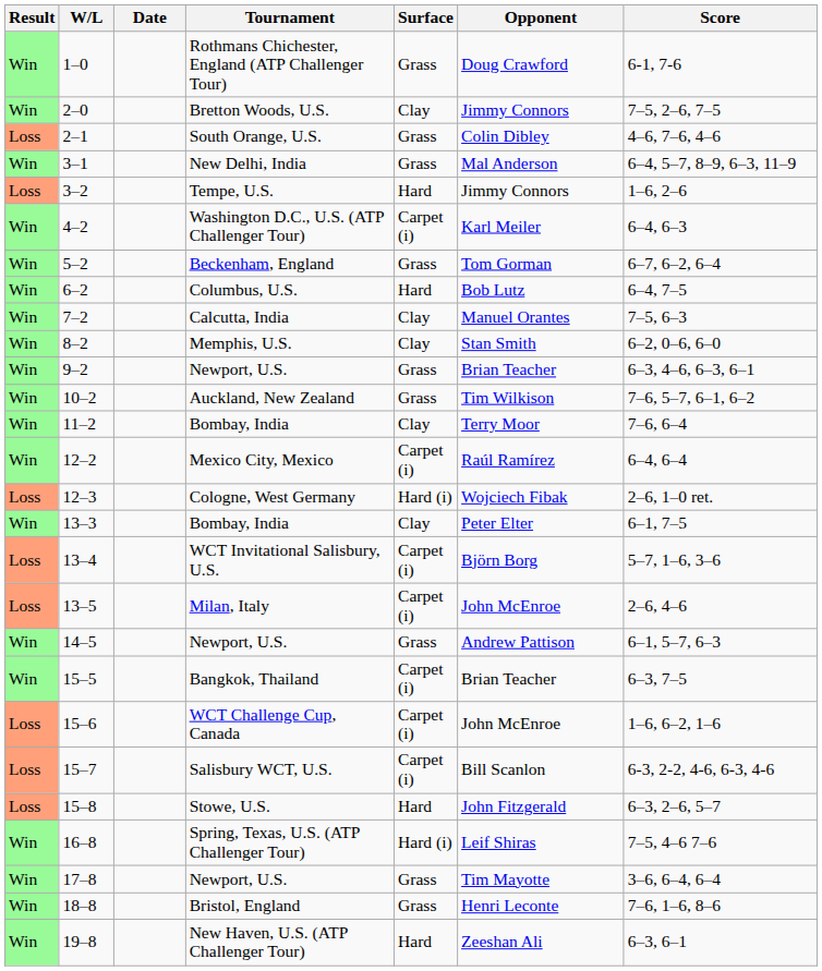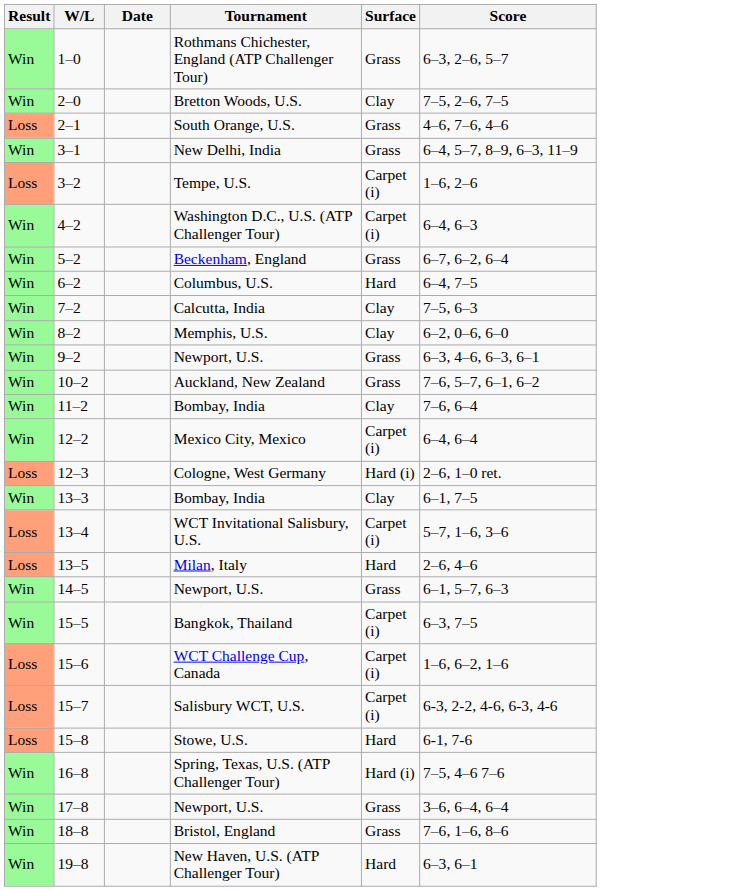 <table class="sortable wikitable">
 <tr style="background:#eeeeee;">
 <th style="width:40px">Result</th>
 <th style="width:45px" class="unsortable">W/L</th>
 <th style="width:60px">Date</th>
 <th style="width:190px">Tournament</th>
 <th style="width:50px">Surface</th>
-<th style="width:150px">Opponent</th>
 <th style="width:175px" class="unsortable">Score</th>
 </tr>
 <tr>
 <td style="background:#98fb98;">Win</td>
 <td>1–0</td>
 <td></td>
 <td>Rothmans Chichester, England (ATP Challenger Tour)</td>
 <td>Grass</td>
-<td> <a href='#'>Doug Crawford</a></td>
-<td>6-1, 7-6</td>
+<td>6–3, 2–6, 5–7</td>
 </tr>
 <tr>
 <td style="background:#98fb98;">Win</td>
 <td>2–0</td>
 <td></td>
 <td>Bretton Woods, U.S.</td>
 <td>Clay</td>
-<td> <a href='#'>Jimmy Connors</a></td>
 <td>7–5, 2–6, 7–5</td>
 </tr>
 <tr>
 <td style="background:#ffa07a;">Loss</td>
 <td>2–1</td>
 <td></td>
 <td>South Orange, U.S.</td>
 <td>Grass</td>
-<td> <a href='#'>Colin Dibley</a></td>
 <td>4–6, 7–6, 4–6</td>
 </tr>
 <tr>
 <td style="background:#98fb98;">Win</td>
 <td>3–1</td>
 <td></td>
 <td>New Delhi, India</td>
 <td>Grass</td>
-<td> <a href='#'>Mal Anderson</a></td>
 <td>6–4, 5–7, 8–9, 6–3, 11–9</td>
 </tr>
 <tr>
 <td style="background:#ffa07a;">Loss</td>
 <td>3–2</td>
 <td></td>
 <td>Tempe, U.S.</td>
-<td>Hard</td>
-<td> Jimmy Connors</td>
+<td>Carpet (i)</td>
 <td>1–6, 2–6</td>
 </tr>
 <tr>
 <td style="background:#98fb98;">Win</td>
 <td>4–2</td>
 <td></td>
 <td>Washington D.C., U.S. (ATP Challenger Tour)</td>
 <td>Carpet (i)</td>
-<td> <a href='#'>Karl Meiler</a></td>
 <td>6–4, 6–3</td>
 </tr>
 <tr>
 <td style="background:#98fb98;">Win</td>
 <td>5–2</td>
 <td></td>
 <td><a href='#'>Beckenham</a>, England</td>
 <td>Grass</td>
-<td> <a href='#'>Tom Gorman</a></td>
 <td>6–7, 6–2, 6–4</td>
 </tr>
 <tr>
 <td style="background:#98fb98;">Win</td>
 <td>6–2</td>
 <td></td>
 <td>Columbus, U.S.</td>
 <td>Hard</td>
-<td> <a href='#'>Bob Lutz</a></td>
 <td>6–4, 7–5</td>
 </tr>
 <tr>
 <td style="background:#98fb98;">Win</td>
 <td>7–2</td>
 <td></td>
 <td>Calcutta, India</td>
 <td>Clay</td>
-<td> <a href='#'>Manuel Orantes</a></td>
 <td>7–5, 6–3</td>
 </tr>
 <tr>
 <td style="background:#98fb98;">Win</td>
 <td>8–2</td>
 <td></td>
 <td>Memphis, U.S.</td>
 <td>Clay</td>
-<td> <a href='#'>Stan Smith</a></td>
 <td>6–2, 0–6, 6–0</td>
 </tr>
 <tr>
 <td style="background:#98fb98;">Win</td>
 <td>9–2</td>
 <td></td>
 <td>Newport, U.S.</td>
 <td>Grass</td>
-<td> <a href='#'>Brian Teacher</a></td>
 <td>6–3, 4–6, 6–3, 6–1</td>
 </tr>
 <tr>
 <td style="background:#98fb98;">Win</td>
 <td>10–2</td>
 <td></td>
 <td>Auckland, New Zealand</td>
 <td>Grass</td>
-<td> <a href='#'>Tim Wilkison</a></td>
 <td>7–6, 5–7, 6–1, 6–2</td>
 </tr>
 <tr>
 <td style="background:#98fb98;">Win</td>
 <td>11–2</td>
 <td></td>
 <td>Bombay, India</td>
 <td>Clay</td>
-<td> <a href='#'>Terry Moor</a></td>
 <td>7–6, 6–4</td>
 </tr>
 <tr>
 <td style="background:#98fb98;">Win</td>
 <td>12–2</td>
 <td></td>
 <td>Mexico City, Mexico</td>
 <td>Carpet (i)</td>
-<td> <a href='#'>Raúl Ramírez</a></td>
 <td>6–4, 6–4</td>
 </tr>
 <tr>
 <td style="background:#ffa07a;">Loss</td>
 <td>12–3</td>
 <td></td>
 <td>Cologne, West Germany</td>
 <td>Hard (i)</td>
-<td> <a href='#'>Wojciech Fibak</a></td>
 <td>2–6, 1–0 ret.</td>
 </tr>
 <tr>
 <td style="background:#98fb98;">Win</td>
 <td>13–3</td>
 <td></td>
 <td>Bombay, India</td>
 <td>Clay</td>
-<td> <a href='#'>Peter Elter</a></td>
 <td>6–1, 7–5</td>
 </tr>
 <tr>
 <td style="background:#ffa07a;">Loss</td>
 <td>13–4</td>
 <td></td>
 <td>WCT Invitational Salisbury, U.S.</td>
 <td>Carpet (i)</td>
-<td> <a href='#'>Björn Borg</a></td>
 <td>5–7, 1–6, 3–6</td>
 </tr>
 <tr>
 <td style="background:#ffa07a;">Loss</td>
 <td>13–5</td>
 <td></td>
 <td><a href='#'>Milan</a>, Italy</td>
-<td>Carpet (i)</td>
-<td> <a href='#'>John McEnroe</a></td>
+<td>Hard</td>
 <td>2–6, 4–6</td>
 </tr>
 <tr>
 <td style="background:#98fb98;">Win</td>
 <td>14–5</td>
 <td></td>
 <td>Newport, U.S.</td>
 <td>Grass</td>
-<td> <a href='#'>Andrew Pattison</a></td>
 <td>6–1, 5–7, 6–3</td>
 </tr>
 <tr>
 <td style="background:#98fb98;">Win</td>
 <td>15–5</td>
 <td></td>
 <td>Bangkok, Thailand</td>
 <td>Carpet (i)</td>
-<td> Brian Teacher</td>
 <td>6–3, 7–5</td>
 </tr>
 <tr>
 <td style="background:#ffa07a;">Loss</td>
 <td>15–6</td>
 <td></td>
 <td><a href='#'>WCT Challenge Cup</a>, Canada</td>
 <td>Carpet (i)</td>
-<td> John McEnroe</td>
 <td>1–6, 6–2, 1–6</td>
 </tr>
 <tr>
 <td style="background:#ffa07a;">Loss</td>
 <td>15–7</td>
 <td></td>
 <td>Salisbury WCT, U.S.</td>
 <td>Carpet (i)</td>
-<td> Bill Scanlon</td>
 <td>6-3, 2-2, 4-6, 6-3, 4-6</td>
 </tr>
 <tr>
 <td style="background:#ffa07a;">Loss</td>
 <td>15–8</td>
 <td></td>
 <td>Stowe, U.S.</td>
 <td>Hard</td>
-<td> <a href='#'>John Fitzgerald</a></td>
-<td>6–3, 2–6, 5–7</td>
+<td>6-1, 7-6</td>
 </tr>
 <tr>
 <td style="background:#98fb98;">Win</td>
 <td>16–8</td>
 <td></td>
 <td>Spring, Texas, U.S. (ATP Challenger Tour)</td>
 <td>Hard (i)</td>
-<td> <a href='#'>Leif Shiras</a></td>
 <td>7–5, 4–6 7–6</td>
 </tr>
 <tr>
 <td style="background:#98fb98;">Win</td>
 <td>17–8</td>
 <td></td>
 <td>Newport, U.S.</td>
 <td>Grass</td>
-<td> <a href='#'>Tim Mayotte</a></td>
 <td>3–6, 6–4, 6–4</td>
 </tr>
 <tr>
 <td style="background:#98fb98;">Win</td>
 <td>18–8</td>
 <td></td>
 <td>Bristol, England</td>
 <td>Grass</td>
-<td> <a href='#'>Henri Leconte</a></td>
 <td>7–6, 1–6, 8–6</td>
 </tr>
 <tr>
 <td style="background:#98fb98;">Win</td>
 <td>19–8</td>
 <td></td>
 <td>New Haven, U.S. (ATP Challenger Tour)</td>
 <td>Hard</td>
-<td> <a href='#'>Zeeshan Ali</a></td>
 <td>6–3, 6–1</td>
 </tr>
 </table>
